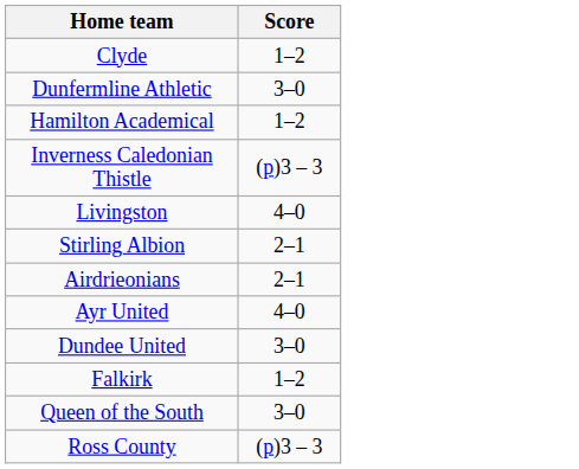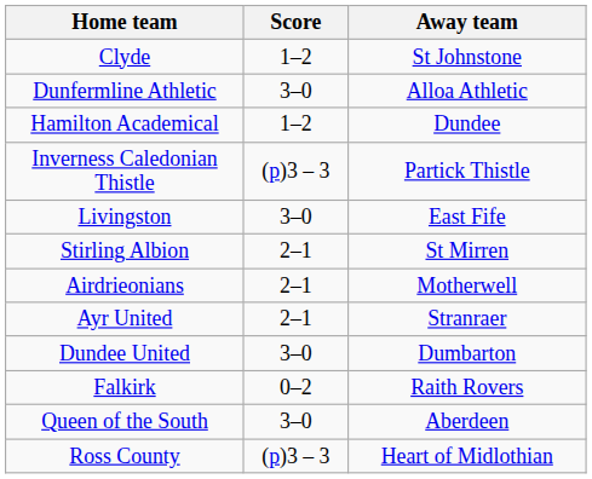 <table class="wikitable" style="text-align: center">
 <tr>
 <th width=170>Home team</th>
 <th width=70>Score</th>
+<th width=170>Away team</th>
 </tr>
 <tr>
 <td><a href='#'>Clyde</a></td>
 <td>1–2</td>
+<td><a href='#'>St Johnstone</a></td>
 </tr>
 <tr>
 <td><a href='#'>Dunfermline Athletic</a></td>
 <td>3–0</td>
+<td><a href='#'>Alloa Athletic</a></td>
 </tr>
 <tr>
 <td><a href='#'>Hamilton Academical</a></td>
 <td>1–2</td>
+<td><a href='#'>Dundee</a></td>
 </tr>
 <tr>
 <td><a href='#'>Inverness Caledonian Thistle</a></td>
 <td>(<a href='#'>p</a>)3 – 3</td>
+<td><a href='#'>Partick Thistle</a></td>
 </tr>
 <tr>
 <td><a href='#'>Livingston</a></td>
-<td>4–0</td>
+<td>3–0</td>
+<td><a href='#'>East Fife</a></td>
 </tr>
 <tr>
 <td><a href='#'>Stirling Albion</a></td>
 <td>2–1</td>
+<td><a href='#'>St Mirren</a></td>
 </tr>
 <tr>
 <td><a href='#'>Airdrieonians</a></td>
 <td>2–1</td>
+<td><a href='#'>Motherwell</a></td>
 </tr>
 <tr>
 <td><a href='#'>Ayr United</a></td>
-<td>4–0</td>
+<td>2–1</td>
+<td><a href='#'>Stranraer</a></td>
 </tr>
 <tr>
 <td><a href='#'>Dundee United</a></td>
 <td>3–0</td>
+<td><a href='#'>Dumbarton</a></td>
 </tr>
 <tr>
 <td><a href='#'>Falkirk</a></td>
-<td>1–2</td>
+<td>0–2</td>
+<td><a href='#'>Raith Rovers</a></td>
 </tr>
 <tr>
 <td><a href='#'>Queen of the South</a></td>
 <td>3–0</td>
+<td><a href='#'>Aberdeen</a></td>
 </tr>
 <tr>
 <td><a href='#'>Ross County</a></td>
 <td>(<a href='#'>p</a>)3 – 3</td>
+<td><a href='#'>Heart of Midlothian</a></td>
 </tr>
 </table>
